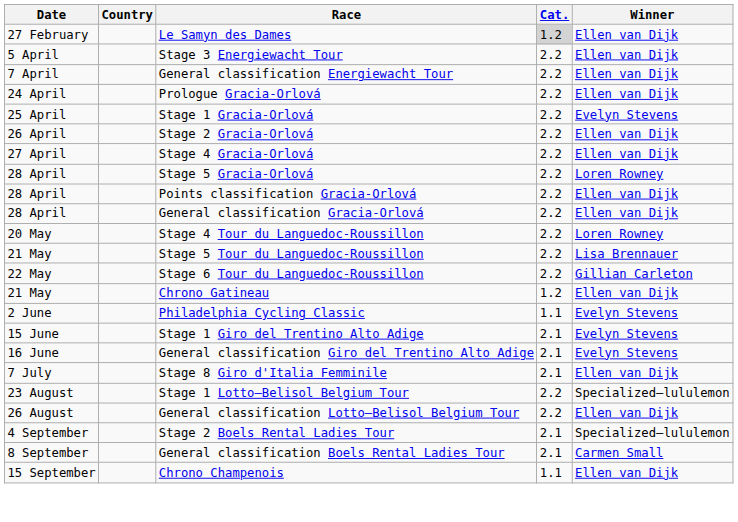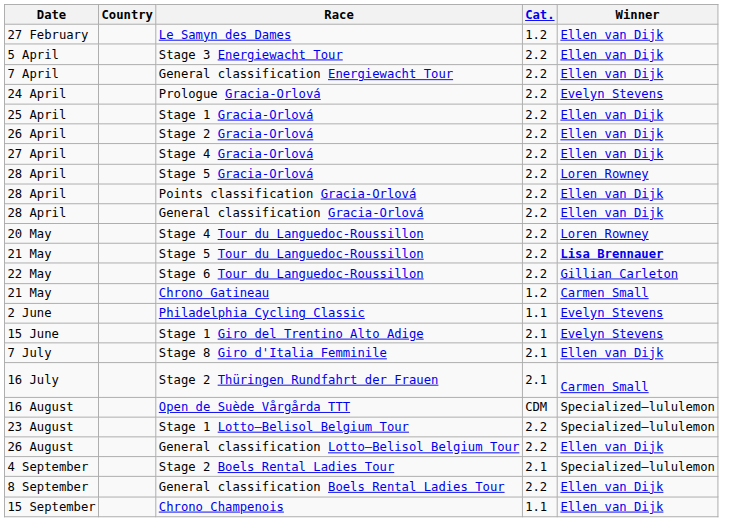 <table class="wikitable sortable">
 <tr>
 <th>Date</th>
 <th>Country</th>
 <th>Race</th>
 <th><a href='#'>Cat.</a></th>
 <th>Winner</th>
 </tr>
 <tr>
 <td>27 February</td>
 <td></td>
 <td><a href='#'>Le Samyn des Dames</a></td>
-<td style="background: lightgrey;">1.2</td>
+<td>1.2</td>
 <td> <a href='#'>Ellen van Dijk</a></td>
 </tr>
 <tr>
 <td>5 April</td>
 <td></td>
 <td>Stage 3 <a href='#'>Energiewacht Tour</a></td>
 <td>2.2</td>
 <td> <a href='#'>Ellen van Dijk</a></td>
 </tr>
 <tr>
 <td>7 April</td>
 <td></td>
 <td>General classification <a href='#'>Energiewacht Tour</a></td>
 <td>2.2</td>
 <td> <a href='#'>Ellen van Dijk</a></td>
 </tr>
 <tr>
 <td>24 April</td>
 <td></td>
 <td>Prologue <a href='#'>Gracia-Orlová</a></td>
 <td>2.2</td>
-<td> <a href='#'>Ellen van Dijk</a></td>
+<td> <a href='#'>Evelyn Stevens</a></td>
 </tr>
 <tr>
 <td>25 April</td>
 <td></td>
 <td>Stage 1 <a href='#'>Gracia-Orlová</a></td>
 <td>2.2</td>
-<td> <a href='#'>Evelyn Stevens</a></td>
+<td> <a href='#'>Ellen van Dijk</a></td>
 </tr>
 <tr>
 <td>26 April</td>
 <td></td>
 <td>Stage 2 <a href='#'>Gracia-Orlová</a></td>
 <td>2.2</td>
 <td> <a href='#'>Ellen van Dijk</a></td>
 </tr>
 <tr>
 <td>27 April</td>
 <td></td>
 <td>Stage 4 <a href='#'>Gracia-Orlová</a></td>
 <td>2.2</td>
 <td> <a href='#'>Ellen van Dijk</a></td>
 </tr>
 <tr>
 <td>28 April</td>
 <td></td>
 <td>Stage 5 <a href='#'>Gracia-Orlová</a></td>
 <td>2.2</td>
 <td> <a href='#'>Loren Rowney</a></td>
 </tr>
 <tr>
 <td>28 April</td>
 <td></td>
 <td>Points classification <a href='#'>Gracia-Orlová</a></td>
 <td>2.2</td>
 <td> <a href='#'>Ellen van Dijk</a></td>
 </tr>
 <tr>
 <td>28 April</td>
 <td></td>
 <td>General classification <a href='#'>Gracia-Orlová</a></td>
 <td>2.2</td>
 <td> <a href='#'>Ellen van Dijk</a></td>
 </tr>
 <tr>
 <td>20 May</td>
 <td></td>
 <td>Stage 4  <a href='#'>Tour du Languedoc-Roussillon</a></td>
 <td>2.2</td>
 <td> <a href='#'>Loren Rowney</a></td>
 </tr>
 <tr>
 <td>21 May</td>
 <td></td>
 <td>Stage 5 <a href='#'>Tour du Languedoc-Roussillon</a></td>
 <td>2.2</td>
-<td> <a href='#'>Lisa Brennauer</a></td>
+<td><strong> <a href='#'>Lisa Brennauer</a></strong></td>
 </tr>
 <tr>
 <td>22 May</td>
 <td></td>
 <td>Stage 6 <a href='#'>Tour du Languedoc-Roussillon</a></td>
 <td>2.2</td>
 <td> <a href='#'>Gillian Carleton</a></td>
 </tr>
 <tr>
 <td>21 May</td>
 <td></td>
 <td><a href='#'>Chrono Gatineau</a></td>
 <td>1.2</td>
-<td> <a href='#'>Ellen van Dijk</a></td>
+<td> <a href='#'>Carmen Small</a></td>
 </tr>
 <tr>
 <td>2 June</td>
 <td></td>
 <td><a href='#'>Philadelphia Cycling Classic</a></td>
 <td>1.1</td>
 <td> <a href='#'>Evelyn Stevens</a></td>
 </tr>
 <tr>
 <td>15 June</td>
 <td></td>
 <td>Stage 1 <a href='#'>Giro del Trentino Alto Adige</a></td>
 <td>2.1</td>
 <td> <a href='#'>Evelyn Stevens</a></td>
 </tr>
 <tr>
-<td>16 June</td>
-<td></td>
-<td>General classification <a href='#'>Giro del Trentino Alto Adige</a></td>
-<td>2.1</td>
-<td> <a href='#'>Evelyn Stevens</a></td>
-</tr>
-<tr>
 <td>7 July</td>
 <td></td>
 <td>Stage 8 <a href='#'>Giro d'Italia Femminile</a></td>
 <td>2.1</td>
 <td> <a href='#'>Ellen van Dijk</a></td>
+</tr>
+<tr>
+<td>16 July</td>
+<td></td>
+<td>Stage 2 <a href='#'>Thüringen Rundfahrt der Frauen</a></td>
+<td>2.1</td>
+<td><br><a href='#'>Carmen Small</a></td>
+</tr>
+<tr>
+<td>16 August</td>
+<td></td>
+<td><a href='#'>Open de Suède Vårgårda TTT</a></td>
+<td>CDM</td>
+<td>Specialized–lululemon</td>
 </tr>
 <tr>
 <td>23 August</td>
 <td></td>
 <td>Stage 1 <a href='#'>Lotto–Belisol Belgium Tour</a></td>
 <td>2.2</td>
 <td>Specialized–lululemon</td>
 </tr>
 <tr>
 <td>26 August</td>
 <td></td>
 <td>General classification <a href='#'>Lotto–Belisol Belgium Tour</a></td>
 <td>2.2</td>
 <td> <a href='#'>Ellen van Dijk</a></td>
 </tr>
 <tr>
 <td>4 September</td>
 <td></td>
 <td>Stage 2 <a href='#'>Boels Rental Ladies Tour</a></td>
 <td>2.1</td>
 <td>Specialized–lululemon</td>
 </tr>
 <tr>
 <td>8 September</td>
 <td></td>
 <td>General classification <a href='#'>Boels Rental Ladies Tour</a></td>
-<td>2.1</td>
-<td> <a href='#'>Carmen Small</a></td>
+<td>2.2</td>
+<td> <a href='#'>Ellen van Dijk</a></td>
 </tr>
 <tr>
 <td>15 September</td>
 <td></td>
 <td><a href='#'>Chrono Champenois</a></td>
 <td>1.1</td>
 <td> <a href='#'>Ellen van Dijk</a></td>
 </tr>
 </table>
